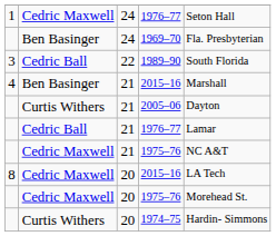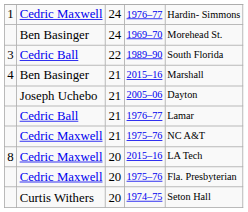 <table class="wikitable">
 <tr>
 </tr>
 <tr>
 <td>1</td>
 <td><a href='#'>Cedric Maxwell</a></td>
 <td>24</td>
 <td style="font-size:80%;"><a href='#'>1976–77</a></td>
-<td style="font-size:80%;">Seton Hall</td>
+<td style="font-size:80%;">Hardin- Simmons</td>
 </tr>
 <tr>
 <td></td>
 <td>Ben Basinger</td>
 <td>24</td>
 <td style="font-size:80%;"><a href='#'>1969–70</a></td>
-<td style="font-size:80%;">Fla. Presbyterian</td>
+<td style="font-size:80%;">Morehead St.</td>
 </tr>
 <tr>
 <td>3</td>
 <td><a href='#'>Cedric Ball</a></td>
 <td>22</td>
 <td style="font-size:80%;"><a href='#'>1989–90</a></td>
 <td style="font-size:80%;">South Florida</td>
 </tr>
 <tr>
 <td>4</td>
 <td>Ben Basinger</td>
 <td>21</td>
 <td style="font-size:80%;"><a href='#'>2015–16</a></td>
 <td style="font-size:80%;">Marshall</td>
 </tr>
 <tr>
 <td></td>
-<td>Curtis Withers</td>
+<td>Joseph Uchebo</td>
 <td>21</td>
 <td style="font-size:80%;"><a href='#'>2005–06</a></td>
 <td style="font-size:80%;">Dayton</td>
 </tr>
 <tr>
 <td></td>
 <td><a href='#'>Cedric Ball</a></td>
 <td>21</td>
 <td style="font-size:80%;"><a href='#'>1976–77</a></td>
 <td style="font-size:80%;">Lamar</td>
 </tr>
 <tr>
 <td></td>
 <td><a href='#'>Cedric Maxwell</a></td>
 <td>21</td>
 <td style="font-size:80%;"><a href='#'>1975–76</a></td>
 <td style="font-size:80%;">NC A&T</td>
 </tr>
 <tr>
 <td>8</td>
 <td><a href='#'>Cedric Maxwell</a></td>
 <td>20</td>
 <td style="font-size:80%;"><a href='#'>2015–16</a></td>
 <td style="font-size:80%;">LA Tech</td>
 </tr>
 <tr>
 <td></td>
 <td><a href='#'>Cedric Maxwell</a></td>
 <td>20</td>
 <td style="font-size:80%;"><a href='#'>1975–76</a></td>
-<td style="font-size:80%;">Morehead St.</td>
+<td style="font-size:80%;">Fla. Presbyterian</td>
 </tr>
 <tr>
 <td></td>
 <td>Curtis Withers</td>
 <td>20</td>
 <td style="font-size:80%;"><a href='#'>1974–75</a></td>
-<td style="font-size:80%;">Hardin- Simmons</td>
+<td style="font-size:80%;">Seton Hall</td>
 </tr>
 </table>
